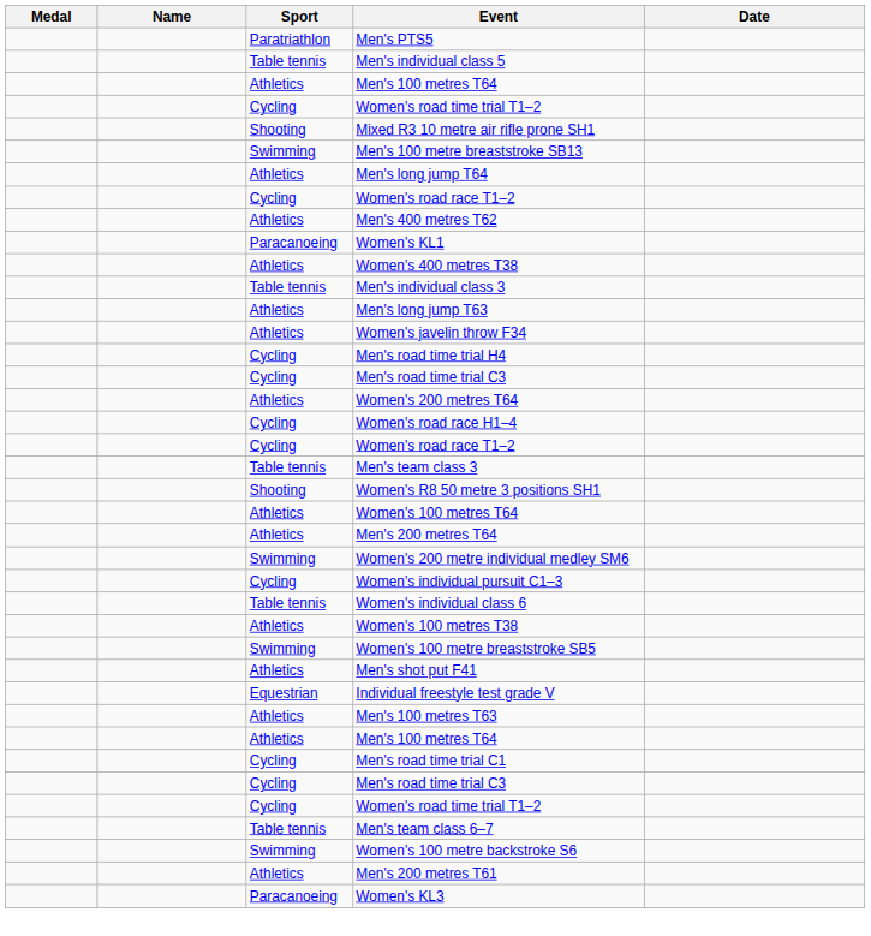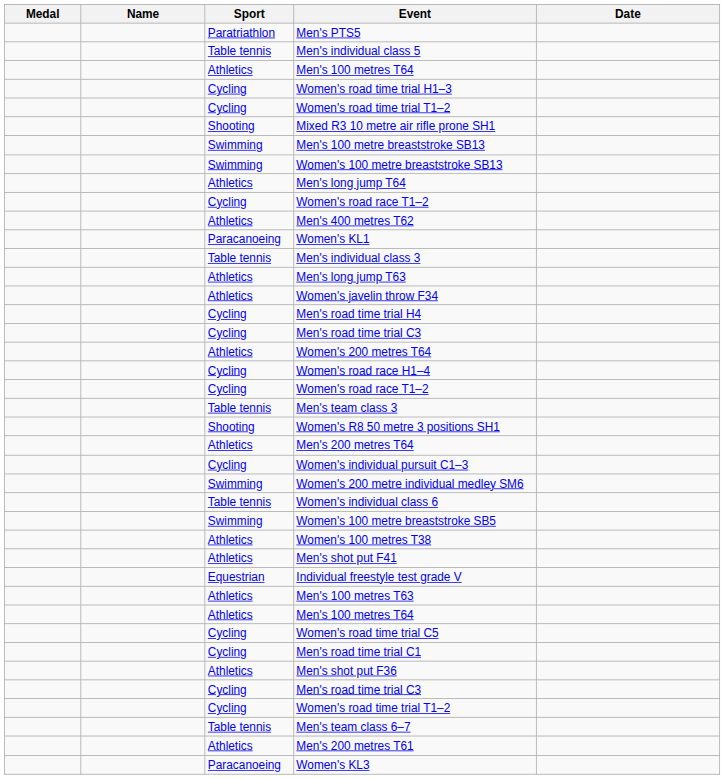 <table class="wikitable sortable" style="font-size:95%">
 <tr>
 <th style="width:6em">Medal</th>
 <th style="width:10em">Name</th>
 <th style="width:7em">Sport</th>
 <th style="width:20em">Event</th>
 <th style="width:15em">Date</th>
 </tr>
 <tr>
 <td></td>
 <td></td>
 <td><a href='#'>Paratriathlon</a></td>
 <td><a href='#'>Men's PTS5</a></td>
 <td></td>
 </tr>
 <tr>
 <td></td>
 <td></td>
 <td><a href='#'>Table tennis</a></td>
 <td><a href='#'>Men's individual class 5</a></td>
 <td></td>
 </tr>
 <tr>
 <td></td>
 <td></td>
 <td><a href='#'>Athletics</a></td>
 <td><a href='#'>Men's 100 metres T64</a></td>
 <td></td>
 </tr>
 <tr>
 <td></td>
 <td></td>
 <td><a href='#'>Cycling</a></td>
+<td><a href='#'>Women's road time trial H1–3</a></td>
+<td></td>
+</tr>
+<tr>
+<td></td>
+<td></td>
+<td><a href='#'>Cycling</a></td>
 <td><a href='#'>Women's road time trial T1–2</a></td>
 <td></td>
 </tr>
 <tr>
 <td></td>
 <td></td>
 <td><a href='#'>Shooting</a></td>
 <td><a href='#'>Mixed R3 10 metre air rifle prone SH1</a></td>
 <td></td>
 </tr>
 <tr>
 <td></td>
 <td></td>
 <td><a href='#'>Swimming</a></td>
 <td><a href='#'>Men's 100 metre breaststroke SB13</a></td>
+<td></td>
+</tr>
+<tr>
+<td></td>
+<td></td>
+<td><a href='#'>Swimming</a></td>
+<td><a href='#'>Women's 100 metre breaststroke SB13</a></td>
 <td></td>
 </tr>
 <tr>
 <td></td>
 <td></td>
 <td><a href='#'>Athletics</a></td>
 <td><a href='#'>Men's long jump T64</a></td>
 <td></td>
 </tr>
 <tr>
 <td></td>
 <td></td>
 <td><a href='#'>Cycling</a></td>
 <td><a href='#'>Women's road race T1–2</a></td>
 <td></td>
 </tr>
 <tr>
 <td></td>
 <td></td>
 <td><a href='#'>Athletics</a></td>
 <td><a href='#'>Men's 400 metres T62</a></td>
 <td></td>
 </tr>
 <tr>
 <td></td>
 <td></td>
 <td><a href='#'>Paracanoeing</a></td>
 <td><a href='#'>Women's KL1</a></td>
-<td></td>
-</tr>
-<tr>
-<td></td>
-<td></td>
-<td><a href='#'>Athletics</a></td>
-<td><a href='#'>Women's 400 metres T38</a></td>
 <td></td>
 </tr>
 <tr>
 <td></td>
 <td></td>
 <td><a href='#'>Table tennis</a></td>
 <td><a href='#'>Men's individual class 3</a></td>
 <td></td>
 </tr>
 <tr>
 <td></td>
 <td></td>
 <td><a href='#'>Athletics</a></td>
 <td><a href='#'>Men's long jump T63</a></td>
 <td></td>
 </tr>
 <tr>
 <td></td>
 <td></td>
 <td><a href='#'>Athletics</a></td>
 <td><a href='#'>Women's javelin throw F34</a></td>
 <td></td>
 </tr>
 <tr>
 <td></td>
 <td></td>
 <td><a href='#'>Cycling</a></td>
 <td><a href='#'>Men's road time trial H4</a></td>
 <td></td>
 </tr>
 <tr>
 <td></td>
 <td></td>
 <td><a href='#'>Cycling</a></td>
 <td><a href='#'>Men's road time trial C3</a></td>
 <td></td>
 </tr>
 <tr>
 <td></td>
 <td></td>
 <td><a href='#'>Athletics</a></td>
 <td><a href='#'>Women's 200 metres T64</a></td>
 <td></td>
 </tr>
 <tr>
 <td></td>
 <td></td>
 <td><a href='#'>Cycling</a></td>
 <td><a href='#'>Women's road race H1–4</a></td>
 <td></td>
 </tr>
 <tr>
 <td></td>
 <td></td>
 <td><a href='#'>Cycling</a></td>
 <td><a href='#'>Women's road race T1–2</a></td>
 <td></td>
 </tr>
 <tr>
 <td></td>
 <td><br></td>
 <td><a href='#'>Table tennis</a></td>
 <td><a href='#'>Men's team class 3</a></td>
 <td></td>
 </tr>
 <tr>
 <td></td>
 <td></td>
 <td><a href='#'>Shooting</a></td>
 <td><a href='#'>Women's R8 50 metre 3 positions SH1</a></td>
 <td></td>
 </tr>
 <tr>
 <td></td>
 <td></td>
 <td><a href='#'>Athletics</a></td>
-<td><a href='#'>Women's 100 metres T64</a></td>
+<td><a href='#'>Men's 200 metres T64</a></td>
 <td></td>
 </tr>
 <tr>
 <td></td>
 <td></td>
-<td><a href='#'>Athletics</a></td>
-<td><a href='#'>Men's 200 metres T64</a></td>
+<td><a href='#'>Cycling</a></td>
+<td><a href='#'>Women's individual pursuit C1–3</a></td>
 <td></td>
 </tr>
 <tr>
 <td></td>
 <td></td>
 <td><a href='#'>Swimming</a></td>
 <td><a href='#'>Women's 200 metre individual medley SM6</a></td>
 <td></td>
 </tr>
 <tr>
 <td></td>
 <td></td>
-<td><a href='#'>Cycling</a></td>
-<td><a href='#'>Women's individual pursuit C1–3</a></td>
-<td></td>
-</tr>
-<tr>
-<td></td>
-<td></td>
 <td><a href='#'>Table tennis</a></td>
 <td><a href='#'>Women's individual class 6</a></td>
 <td></td>
 </tr>
 <tr>
 <td></td>
 <td></td>
-<td><a href='#'>Athletics</a></td>
-<td><a href='#'>Women's 100 metres T38</a></td>
+<td><a href='#'>Swimming</a></td>
+<td><a href='#'>Women's 100 metre breaststroke SB5</a></td>
 <td></td>
 </tr>
 <tr>
 <td></td>
 <td></td>
-<td><a href='#'>Swimming</a></td>
-<td><a href='#'>Women's 100 metre breaststroke SB5</a></td>
+<td><a href='#'>Athletics</a></td>
+<td><a href='#'>Women's 100 metres T38</a></td>
 <td></td>
 </tr>
 <tr>
 <td></td>
 <td></td>
 <td><a href='#'>Athletics</a></td>
 <td><a href='#'>Men's shot put F41</a></td>
 <td></td>
 </tr>
 <tr>
 <td></td>
 <td></td>
 <td><a href='#'>Equestrian</a></td>
 <td><a href='#'>Individual freestyle test grade V</a></td>
 <td></td>
 </tr>
 <tr>
 <td></td>
 <td></td>
 <td><a href='#'>Athletics</a></td>
 <td><a href='#'>Men's 100 metres T63</a></td>
 <td></td>
 </tr>
 <tr>
 <td></td>
 <td></td>
 <td><a href='#'>Athletics</a></td>
 <td><a href='#'>Men's 100 metres T64</a></td>
 <td></td>
 </tr>
 <tr>
 <td></td>
 <td></td>
 <td><a href='#'>Cycling</a></td>
+<td><a href='#'>Women's road time trial C5</a></td>
+<td></td>
+</tr>
+<tr>
+<td></td>
+<td></td>
+<td><a href='#'>Cycling</a></td>
 <td><a href='#'>Men's road time trial C1</a></td>
+<td></td>
+</tr>
+<tr>
+<td></td>
+<td></td>
+<td><a href='#'>Athletics</a></td>
+<td><a href='#'>Men's shot put F36</a></td>
 <td></td>
 </tr>
 <tr>
 <td></td>
 <td></td>
 <td><a href='#'>Cycling</a></td>
 <td><a href='#'>Men's road time trial C3</a></td>
 <td></td>
 </tr>
 <tr>
 <td></td>
 <td></td>
 <td><a href='#'>Cycling</a></td>
 <td><a href='#'>Women's road time trial T1–2</a></td>
 <td></td>
 </tr>
 <tr>
 <td></td>
 <td><br></td>
 <td><a href='#'>Table tennis</a></td>
 <td><a href='#'>Men's team class 6–7</a></td>
 <td></td>
 </tr>
 <tr>
 <td></td>
 <td></td>
-<td><a href='#'>Swimming</a></td>
-<td><a href='#'>Women's 100 metre backstroke S6</a></td>
-<td></td>
-</tr>
-<tr>
-<td></td>
-<td></td>
 <td><a href='#'>Athletics</a></td>
 <td><a href='#'>Men's 200 metres T61</a></td>
 <td></td>
 </tr>
 <tr>
 <td></td>
 <td></td>
 <td><a href='#'>Paracanoeing</a></td>
 <td><a href='#'>Women's KL3</a></td>
 <td></td>
 </tr>
 </table>
